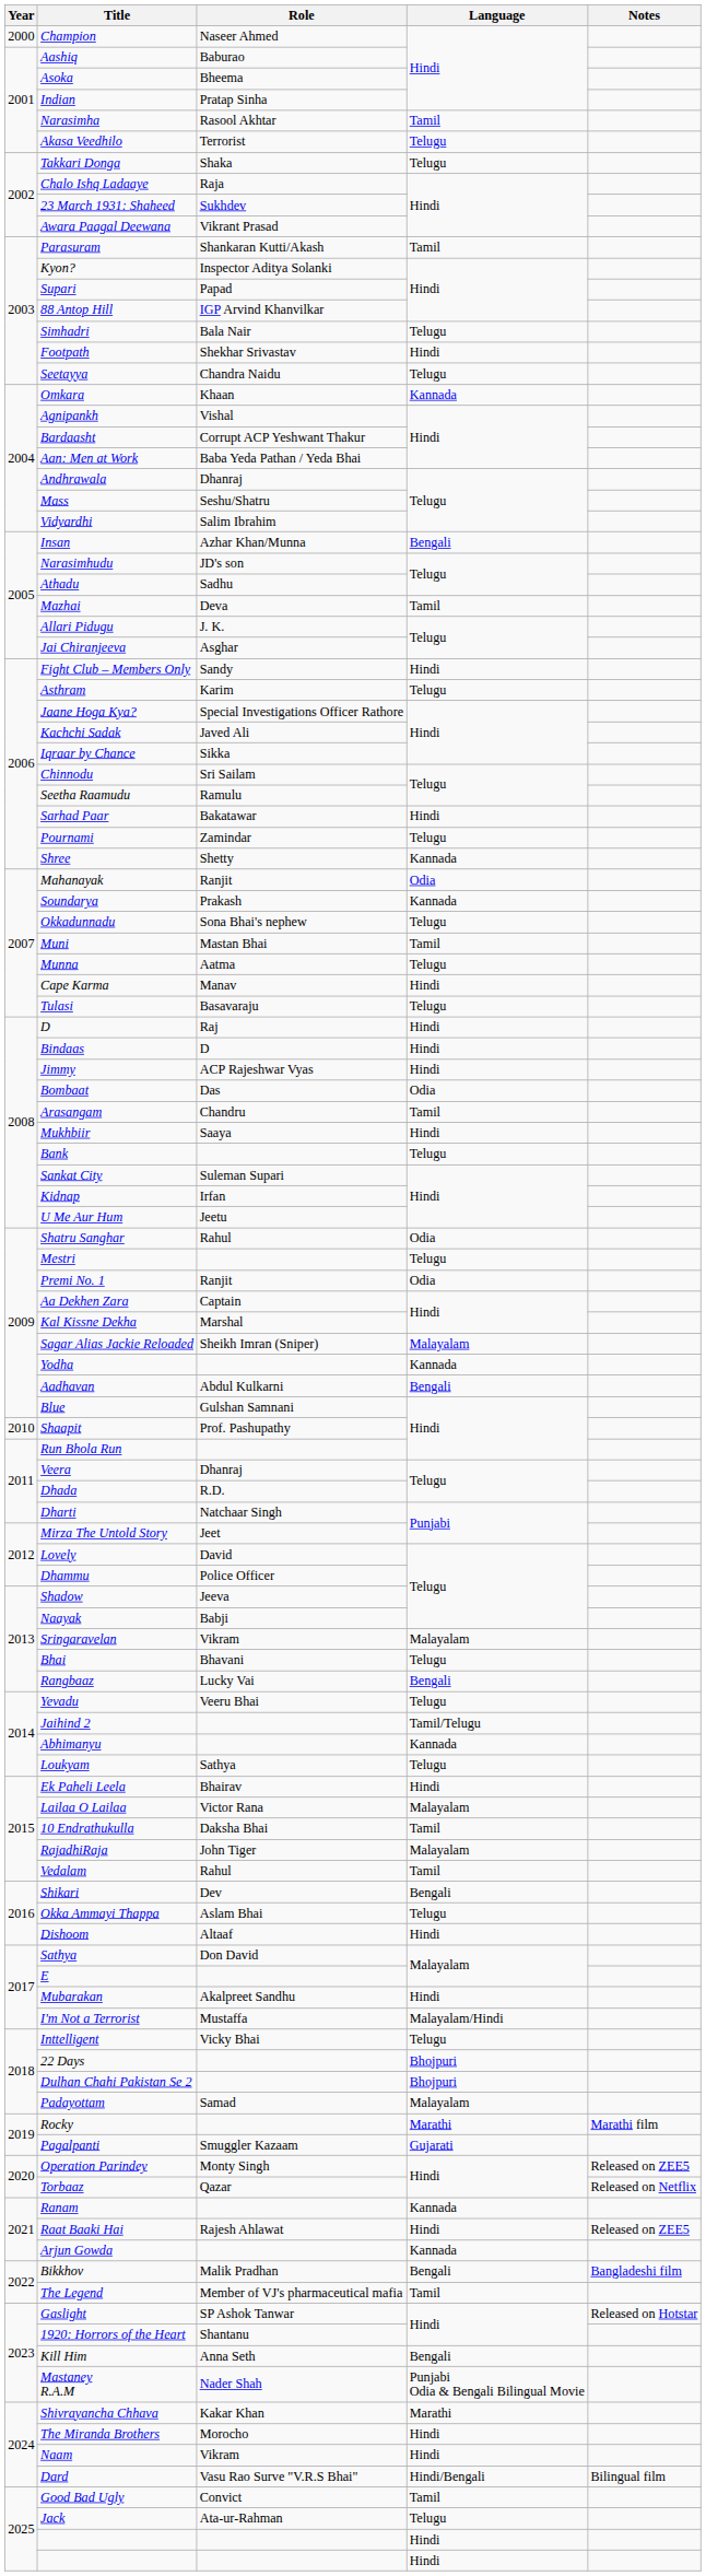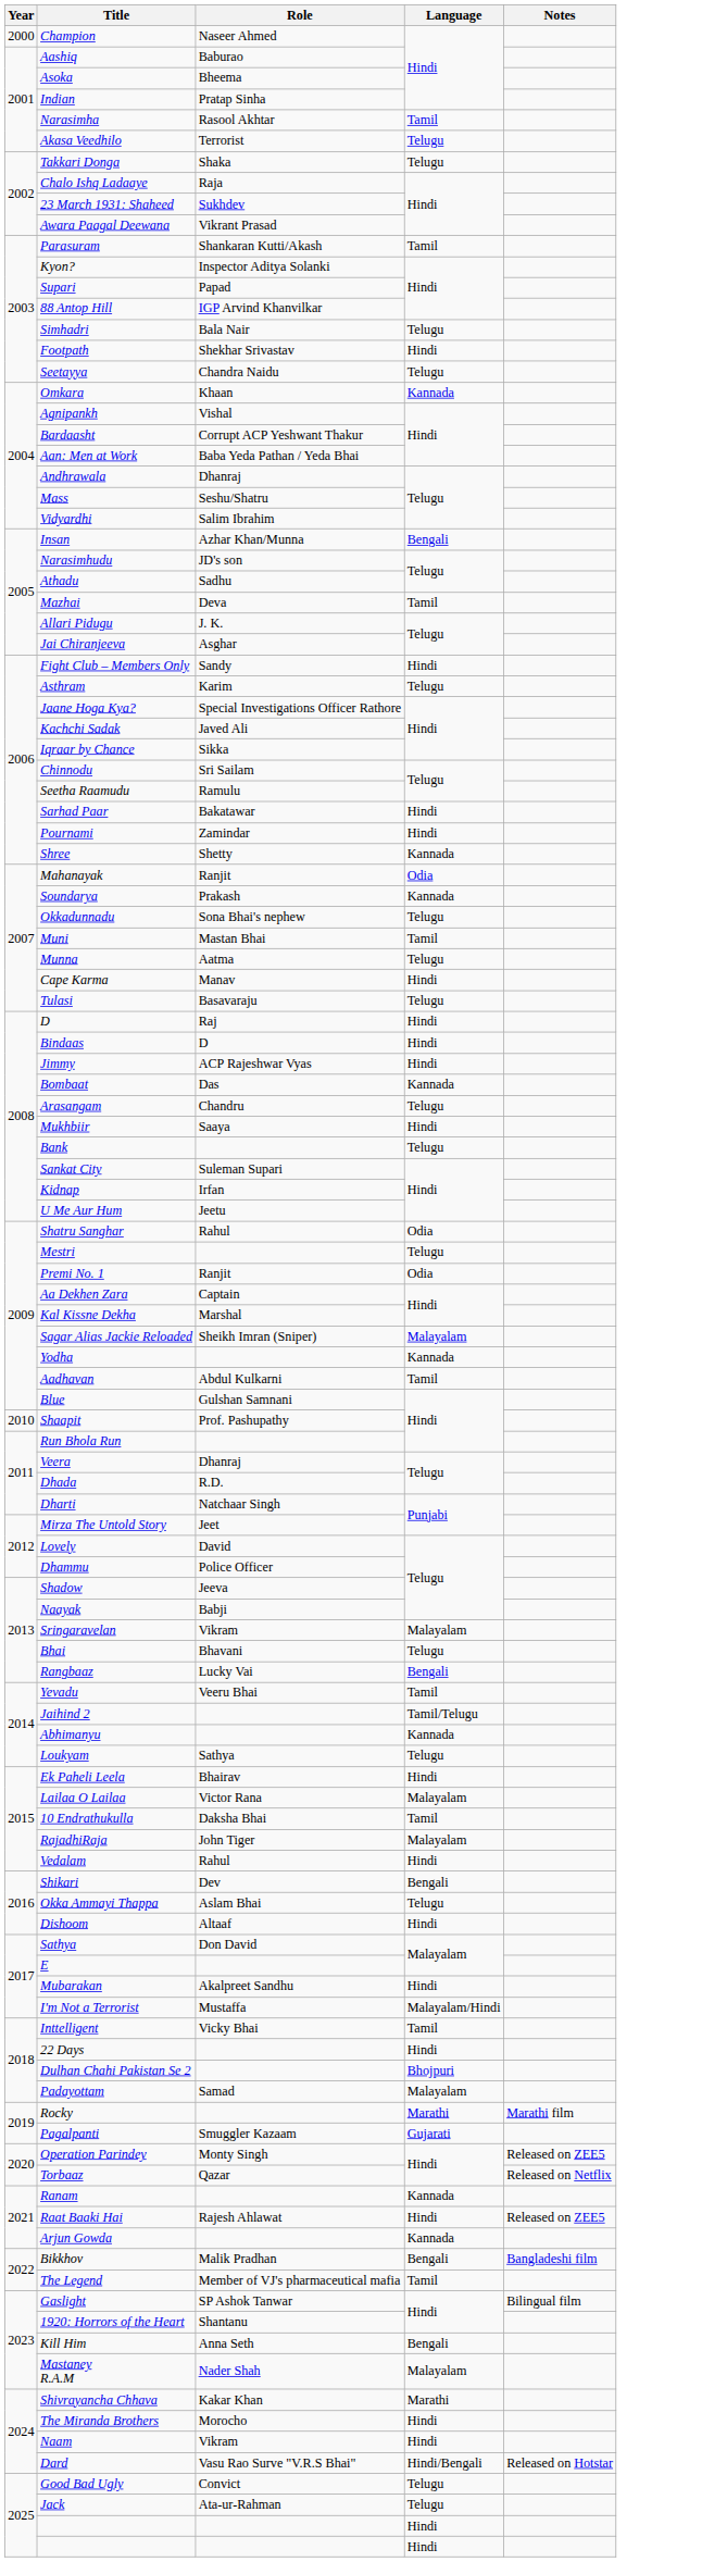 <table class="wikitable sortable sortable"">
 <tr>
 <th>Year</th>
 <th>Title</th>
 <th>Role</th>
 <th>Language</th>
 <th class="unsortable">Notes</th>
 </tr>
 <tr>
 <td>2000</td>
 <td><em><a href='#'>Champion</a></em></td>
 <td>Naseer Ahmed</td>
 <td rowspan="4"><a href='#'>Hindi</a></td>
 <td></td>
 </tr>
 <tr>
 <td rowspan=5>2001</td>
 <td><em><a href='#'>Aashiq</a></em></td>
 <td>Baburao</td>
 <td></td>
 </tr>
 <tr>
 <td><em><a href='#'>Asoka</a></em></td>
 <td>Bheema</td>
 <td></td>
 </tr>
 <tr>
 <td><em><a href='#'>Indian</a></em></td>
 <td>Pratap Sinha</td>
 <td></td>
 </tr>
 <tr>
 <td><em><a href='#'>Narasimha</a></em></td>
 <td>Rasool Akhtar</td>
 <td><a href='#'>Tamil</a></td>
 <td></td>
 </tr>
 <tr>
 <td><em><a href='#'>Akasa Veedhilo</a></em></td>
 <td>Terrorist</td>
 <td><a href='#'>Telugu</a></td>
 <td></td>
 </tr>
 <tr>
 <td rowspan=4>2002</td>
 <td><em><a href='#'>Takkari Donga</a></em></td>
 <td>Shaka</td>
 <td>Telugu</td>
 <td></td>
 </tr>
 <tr>
 <td><em><a href='#'>Chalo Ishq Ladaaye</a></em></td>
 <td>Raja</td>
 <td rowspan="3">Hindi</td>
 <td></td>
 </tr>
 <tr>
 <td><em><a href='#'>23 March 1931: Shaheed</a></em></td>
 <td><a href='#'>Sukhdev</a></td>
 <td></td>
 </tr>
 <tr>
 <td><em><a href='#'>Awara Paagal Deewana</a></em></td>
 <td>Vikrant Prasad</td>
 <td></td>
 </tr>
 <tr>
 <td rowspan=7>2003</td>
 <td><em><a href='#'>Parasuram</a></em></td>
 <td>Shankaran Kutti/Akash</td>
 <td>Tamil</td>
 <td></td>
 </tr>
 <tr>
 <td><em>Kyon?</em></td>
 <td>Inspector Aditya Solanki</td>
 <td rowspan="3">Hindi</td>
 <td></td>
 </tr>
 <tr>
 <td><em><a href='#'>Supari</a></em></td>
 <td>Papad</td>
 <td></td>
 </tr>
 <tr>
 <td><em><a href='#'>88 Antop Hill</a></em></td>
 <td><a href='#'>IGP</a> Arvind Khanvilkar</td>
 <td></td>
 </tr>
 <tr>
 <td><em><a href='#'>Simhadri</a></em></td>
 <td>Bala Nair</td>
 <td>Telugu</td>
 <td></td>
 </tr>
 <tr>
 <td><em><a href='#'>Footpath</a></em></td>
 <td>Shekhar Srivastav</td>
 <td>Hindi</td>
 <td></td>
 </tr>
 <tr>
 <td><em><a href='#'>Seetayya</a></em></td>
 <td>Chandra Naidu</td>
 <td>Telugu</td>
 <td></td>
 </tr>
 <tr>
 <td rowspan=7>2004</td>
 <td><em><a href='#'>Omkara</a></em></td>
 <td>Khaan</td>
 <td><a href='#'>Kannada</a></td>
 <td></td>
 </tr>
 <tr>
 <td><em><a href='#'>Agnipankh</a></em></td>
 <td>Vishal</td>
 <td rowspan="3">Hindi</td>
 <td></td>
 </tr>
 <tr>
 <td><em><a href='#'>Bardaasht</a></em></td>
 <td>Corrupt ACP Yeshwant Thakur</td>
 <td></td>
 </tr>
 <tr>
 <td><em><a href='#'>Aan: Men at Work</a></em></td>
 <td>Baba Yeda Pathan / Yeda Bhai</td>
 <td></td>
 </tr>
 <tr>
 <td><em><a href='#'>Andhrawala</a></em></td>
 <td>Dhanraj</td>
 <td rowspan="3">Telugu</td>
 <td></td>
 </tr>
 <tr>
 <td><em><a href='#'>Mass</a></em></td>
 <td>Seshu/Shatru</td>
 <td></td>
 </tr>
 <tr>
 <td><em><a href='#'>Vidyardhi</a></em></td>
 <td>Salim Ibrahim</td>
 <td></td>
 </tr>
 <tr>
 <td rowspan=6>2005</td>
 <td><em><a href='#'>Insan</a></em></td>
 <td>Azhar Khan/Munna</td>
 <td><a href='#'>Bengali</a></td>
 <td></td>
 </tr>
 <tr>
 <td><em><a href='#'>Narasimhudu</a></em></td>
 <td>JD's son</td>
 <td rowspan="2">Telugu</td>
 <td></td>
 </tr>
 <tr>
 <td><em><a href='#'>Athadu</a></em></td>
 <td>Sadhu</td>
 <td></td>
 </tr>
 <tr>
 <td><em><a href='#'>Mazhai</a></em></td>
 <td>Deva</td>
 <td>Tamil</td>
 <td></td>
 </tr>
 <tr>
 <td><em><a href='#'>Allari Pidugu</a></em></td>
 <td>J. K.</td>
 <td rowspan="2">Telugu</td>
 <td></td>
 </tr>
 <tr>
 <td><em><a href='#'>Jai Chiranjeeva</a></em></td>
 <td>Asghar</td>
 <td></td>
 </tr>
 <tr>
 <td rowspan=10>2006</td>
 <td><em><a href='#'>Fight Club – Members Only</a></em></td>
 <td>Sandy</td>
 <td>Hindi</td>
 <td></td>
 </tr>
 <tr>
 <td><em><a href='#'>Asthram</a></em></td>
 <td>Karim</td>
 <td>Telugu</td>
 <td></td>
 </tr>
 <tr>
 <td><em><a href='#'>Jaane Hoga Kya?</a></em></td>
 <td>Special Investigations Officer Rathore</td>
 <td rowspan="3">Hindi</td>
 <td></td>
 </tr>
 <tr>
 <td><em><a href='#'>Kachchi Sadak</a></em></td>
 <td>Javed Ali</td>
 <td></td>
 </tr>
 <tr>
 <td><em><a href='#'>Iqraar by Chance</a></em></td>
 <td>Sikka</td>
 <td></td>
 </tr>
 <tr>
 <td><em><a href='#'>Chinnodu</a></em></td>
 <td>Sri Sailam</td>
 <td rowspan="2">Telugu</td>
 <td></td>
 </tr>
 <tr>
 <td><em>Seetha Raamudu</em></td>
 <td>Ramulu</td>
 <td></td>
 </tr>
 <tr>
 <td><em><a href='#'>Sarhad Paar</a></em></td>
 <td>Bakatawar</td>
 <td>Hindi</td>
 <td></td>
 </tr>
 <tr>
 <td><em><a href='#'>Pournami</a></em></td>
 <td>Zamindar</td>
-<td>Telugu</td>
+<td>Hindi</td>
 <td></td>
 </tr>
 <tr>
 <td><em><a href='#'>Shree</a></em></td>
 <td>Shetty</td>
 <td>Kannada</td>
 <td></td>
 </tr>
 <tr>
 <td rowspan="7">2007</td>
 <td><em>Mahanayak</em></td>
 <td>Ranjit</td>
 <td><a href='#'>Odia</a></td>
 <td></td>
 </tr>
 <tr>
 <td><em><a href='#'>Soundarya</a></em></td>
 <td>Prakash</td>
 <td>Kannada</td>
 <td></td>
 </tr>
 <tr>
 <td><em><a href='#'>Okkadunnadu</a></em></td>
 <td>Sona Bhai's nephew</td>
 <td>Telugu</td>
 <td></td>
 </tr>
 <tr>
 <td><em><a href='#'>Muni</a></em></td>
 <td>Mastan Bhai</td>
 <td>Tamil</td>
 <td></td>
 </tr>
 <tr>
 <td><em><a href='#'>Munna</a></em></td>
 <td>Aatma</td>
 <td>Telugu</td>
 <td></td>
 </tr>
 <tr>
 <td><em>Cape Karma</em></td>
 <td>Manav</td>
 <td>Hindi</td>
 <td></td>
 </tr>
 <tr>
 <td><em><a href='#'>Tulasi</a></em></td>
 <td>Basavaraju</td>
 <td>Telugu</td>
 <td></td>
 </tr>
 <tr>
 <td rowspan=10>2008</td>
 <td><em>D</em></td>
 <td>Raj</td>
 <td>Hindi</td>
 <td></td>
 </tr>
 <tr>
 <td><em><a href='#'>Bindaas</a></em></td>
 <td>D</td>
 <td>Hindi</td>
 <td></td>
 </tr>
 <tr>
 <td><em><a href='#'>Jimmy</a></em></td>
 <td>ACP Rajeshwar Vyas</td>
 <td>Hindi</td>
 <td></td>
 </tr>
 <tr>
 <td><em><a href='#'>Bombaat</a></em></td>
 <td>Das</td>
-<td>Odia</td>
+<td>Kannada</td>
 <td></td>
 </tr>
 <tr>
 <td><em><a href='#'>Arasangam</a></em></td>
 <td>Chandru</td>
-<td>Tamil</td>
+<td>Telugu</td>
 <td></td>
 </tr>
 <tr>
 <td><em><a href='#'>Mukhbiir</a></em></td>
 <td>Saaya</td>
 <td>Hindi</td>
 <td></td>
 </tr>
 <tr>
 <td><em><a href='#'>Bank</a></em></td>
 <td></td>
 <td>Telugu</td>
 <td></td>
 </tr>
 <tr>
 <td><em><a href='#'>Sankat City</a></em></td>
 <td>Suleman Supari</td>
 <td rowspan="3">Hindi</td>
 <td></td>
 </tr>
 <tr>
 <td><em><a href='#'>Kidnap</a></em></td>
 <td>Irfan</td>
 <td></td>
 </tr>
 <tr>
 <td><em><a href='#'>U Me Aur Hum</a></em></td>
 <td>Jeetu</td>
 <td></td>
 </tr>
 <tr>
 <td rowspan=9>2009</td>
 <td><em><a href='#'>Shatru Sanghar</a></em></td>
 <td>Rahul</td>
 <td>Odia</td>
 <td></td>
 </tr>
 <tr>
 <td><em><a href='#'>Mestri</a></em></td>
 <td></td>
 <td>Telugu</td>
 <td></td>
 </tr>
 <tr>
 <td><em><a href='#'>Premi No. 1</a></em></td>
 <td>Ranjit</td>
 <td>Odia</td>
 <td></td>
 </tr>
 <tr>
 <td><em><a href='#'>Aa Dekhen Zara</a></em></td>
 <td>Captain</td>
 <td rowspan="2">Hindi</td>
 <td></td>
 </tr>
 <tr>
 <td><em><a href='#'>Kal Kissne Dekha</a></em></td>
 <td>Marshal</td>
 <td></td>
 </tr>
 <tr>
 <td><em><a href='#'>Sagar Alias Jackie Reloaded</a></em></td>
 <td>Sheikh Imran (Sniper)</td>
 <td><a href='#'>Malayalam</a></td>
 <td></td>
 </tr>
 <tr>
 <td><em><a href='#'>Yodha</a></em></td>
 <td></td>
 <td>Kannada</td>
 <td></td>
 </tr>
 <tr>
 <td><em><a href='#'>Aadhavan</a></em></td>
 <td>Abdul Kulkarni</td>
-<td><a href='#'>Bengali</a></td>
+<td>Tamil</td>
 <td></td>
 </tr>
 <tr>
 <td><em><a href='#'>Blue</a></em></td>
 <td>Gulshan Samnani</td>
 <td rowspan="3">Hindi</td>
 <td></td>
 </tr>
 <tr>
 <td>2010</td>
 <td><em><a href='#'>Shaapit</a></em></td>
 <td>Prof. Pashupathy</td>
 <td></td>
 </tr>
 <tr>
 <td rowspan="4">2011</td>
 <td><em><a href='#'>Run Bhola Run</a></em></td>
 <td></td>
 <td></td>
 </tr>
 <tr>
 <td><em><a href='#'>Veera</a></em></td>
 <td>Dhanraj</td>
 <td rowspan="2">Telugu</td>
 <td></td>
 </tr>
 <tr>
 <td><em><a href='#'>Dhada</a></em></td>
 <td>R.D.</td>
 <td></td>
 </tr>
 <tr>
 <td><em><a href='#'>Dharti</a></em></td>
 <td>Natchaar Singh</td>
 <td rowspan="2"><a href='#'>Punjabi</a></td>
 <td></td>
 </tr>
 <tr>
 <td rowspan=3>2012</td>
 <td><em><a href='#'>Mirza The Untold Story</a></em></td>
 <td>Jeet</td>
 <td></td>
 </tr>
 <tr>
 <td><em><a href='#'>Lovely</a></em></td>
 <td>David</td>
 <td rowspan="4">Telugu</td>
 <td></td>
 </tr>
 <tr>
 <td><em><a href='#'>Dhammu</a></em></td>
 <td>Police Officer</td>
 <td></td>
 </tr>
 <tr>
 <td rowspan=5>2013</td>
 <td><em><a href='#'>Shadow</a></em></td>
 <td>Jeeva</td>
 <td></td>
 </tr>
 <tr>
 <td><em><a href='#'>Naayak</a></em></td>
 <td>Babji</td>
 <td></td>
 </tr>
 <tr>
 <td><em><a href='#'>Sringaravelan</a></em></td>
 <td>Vikram</td>
 <td>Malayalam</td>
 <td></td>
 </tr>
 <tr>
 <td><em><a href='#'>Bhai</a></em></td>
 <td>Bhavani</td>
 <td>Telugu</td>
 <td></td>
 </tr>
 <tr>
 <td><em><a href='#'>Rangbaaz</a></em></td>
 <td>Lucky Vai</td>
 <td><a href='#'>Bengali</a></td>
 <td></td>
 </tr>
 <tr>
 <td rowspan=4>2014</td>
 <td><em><a href='#'>Yevadu</a></em></td>
 <td>Veeru Bhai</td>
-<td>Telugu</td>
+<td>Tamil</td>
 <td></td>
 </tr>
 <tr>
 <td><em><a href='#'>Jaihind 2</a></em></td>
 <td></td>
 <td>Tamil/Telugu</td>
 <td></td>
 </tr>
 <tr>
 <td><em><a href='#'>Abhimanyu</a></em></td>
 <td></td>
 <td>Kannada</td>
 <td></td>
 </tr>
 <tr>
 <td><em><a href='#'>Loukyam</a></em></td>
 <td>Sathya</td>
 <td>Telugu</td>
 <td></td>
 </tr>
 <tr>
 <td rowspan=5>2015</td>
 <td><em><a href='#'>Ek Paheli Leela</a></em></td>
 <td>Bhairav</td>
 <td>Hindi</td>
 <td></td>
 </tr>
 <tr>
 <td><em><a href='#'>Lailaa O Lailaa</a></em></td>
 <td>Victor Rana</td>
 <td>Malayalam</td>
 <td></td>
 </tr>
 <tr>
 <td><em><a href='#'>10 Endrathukulla</a></em></td>
 <td>Daksha Bhai</td>
 <td>Tamil</td>
 <td></td>
 </tr>
 <tr>
 <td><em><a href='#'>RajadhiRaja</a></em></td>
 <td>John Tiger</td>
 <td>Malayalam</td>
 <td></td>
 </tr>
 <tr>
 <td><em><a href='#'>Vedalam</a></em></td>
 <td>Rahul</td>
-<td>Tamil</td>
+<td>Hindi</td>
 <td></td>
 </tr>
 <tr>
 <td rowspan="3">2016</td>
 <td><em><a href='#'>Shikari</a></em></td>
 <td>Dev</td>
 <td>Bengali</td>
 <td></td>
 </tr>
 <tr>
 <td><em><a href='#'>Okka Ammayi Thappa</a></em></td>
 <td>Aslam Bhai</td>
 <td>Telugu</td>
 <td></td>
 </tr>
 <tr>
 <td><em><a href='#'>Dishoom</a></em></td>
 <td>Altaaf</td>
 <td>Hindi</td>
 <td></td>
 </tr>
 <tr>
 <td rowspan="4">2017</td>
 <td><em><a href='#'>Sathya</a></em></td>
 <td>Don David</td>
 <td rowspan="2">Malayalam</td>
 <td></td>
 </tr>
 <tr>
 <td><em><a href='#'>E</a></em></td>
 <td></td>
 <td></td>
 </tr>
 <tr>
 <td><em><a href='#'>Mubarakan</a></em></td>
 <td>Akalpreet Sandhu</td>
 <td>Hindi</td>
 <td></td>
 </tr>
 <tr>
 <td><em><a href='#'>I'm Not a Terrorist</a></em></td>
 <td>Mustaffa</td>
 <td>Malayalam/Hindi</td>
 <td></td>
 </tr>
 <tr>
 <td rowspan="4">2018</td>
 <td><em><a href='#'>Inttelligent</a></em></td>
 <td>Vicky Bhai</td>
-<td>Telugu</td>
+<td>Tamil</td>
 <td></td>
 </tr>
 <tr>
 <td><em>22 Days</em></td>
 <td></td>
-<td><a href='#'>Bhojpuri</a></td>
+<td>Hindi</td>
 <td></td>
 </tr>
 <tr>
 <td><em><a href='#'>Dulhan Chahi Pakistan Se 2</a></em></td>
 <td></td>
 <td><a href='#'>Bhojpuri</a></td>
 <td></td>
 </tr>
 <tr>
 <td><em><a href='#'>Padayottam</a></em></td>
 <td>Samad</td>
 <td>Malayalam</td>
 <td></td>
 </tr>
 <tr>
 <td rowspan="2">2019</td>
 <td><em>Rocky</em></td>
 <td></td>
 <td><a href='#'>Marathi</a></td>
 <td><a href='#'>Marathi</a> film</td>
 </tr>
 <tr>
 <td><em><a href='#'>Pagalpanti</a></em></td>
 <td>Smuggler Kazaam</td>
 <td><a href='#'>Gujarati</a></td>
 <td></td>
 </tr>
 <tr>
 <td rowspan="2">2020</td>
 <td><em><a href='#'>Operation Parindey</a></em></td>
 <td>Monty Singh</td>
 <td rowspan="2">Hindi</td>
 <td>Released on <a href='#'>ZEE5</a></td>
 </tr>
 <tr>
 <td><em><a href='#'>Torbaaz</a></em></td>
 <td>Qazar</td>
 <td>Released on <a href='#'>Netflix</a></td>
 </tr>
 <tr>
 <td rowspan="3">2021</td>
 <td><em><a href='#'>Ranam</a></em></td>
 <td></td>
 <td>Kannada</td>
 <td></td>
 </tr>
 <tr>
 <td><em><a href='#'>Raat Baaki Hai</a></em></td>
 <td>Rajesh Ahlawat</td>
 <td>Hindi</td>
 <td>Released on <a href='#'>ZEE5</a></td>
 </tr>
 <tr>
 <td><em><a href='#'>Arjun Gowda</a></em></td>
 <td></td>
 <td>Kannada</td>
 <td></td>
 </tr>
 <tr>
 <td rowspan="2">2022</td>
 <td><em>Bikkhov</em></td>
 <td>Malik Pradhan</td>
 <td>Bengali</td>
 <td><a href='#'>Bangladeshi film</a></td>
 </tr>
 <tr>
 <td><em><a href='#'>The Legend</a></em></td>
 <td>Member of VJ's pharmaceutical mafia</td>
 <td>Tamil</td>
 <td></td>
 </tr>
 <tr>
 <td rowspan="4">2023</td>
 <td><a href='#'><em>Gaslight</em></a></td>
 <td>SP Ashok Tanwar</td>
 <td rowspan="2">Hindi</td>
-<td>Released on <a href='#'>Hotstar</a></td>
+<td>Bilingual film</td>
 </tr>
 <tr>
 <td><em><a href='#'>1920: Horrors of the Heart</a></em></td>
 <td>Shantanu</td>
 <td></td>
 </tr>
 <tr>
 <td Kill Him (2023 film)><em>Kill Him</em></td>
 <td>Anna Seth</td>
 <td>Bengali</td>
 <td></td>
 </tr>
 <tr>
 <td><em><a href='#'>Mastaney</a></em><br><em>R.A.M</em></td>
 <td><a href='#'>Nader Shah</a></td>
-<td>Punjabi<br>Odia & Bengali Bilingual Movie</td>
+<td>Malayalam</td>
 <td></td>
 </tr>
 <tr>
 <td rowspan="4">2024</td>
 <td><em><a href='#'>Shivrayancha Chhava</a></em></td>
 <td>Kakar Khan</td>
 <td>Marathi</td>
 <td></td>
 </tr>
 <tr>
 <td><em><a href='#'>The Miranda Brothers</a></em></td>
 <td>Morocho</td>
 <td>Hindi</td>
 <td></td>
 </tr>
 <tr>
 <td><em><a href='#'>Naam</a></em></td>
 <td>Vikram</td>
 <td>Hindi</td>
 <td></td>
 </tr>
 <tr>
 <td><em><a href='#'>Dard</a></em></td>
 <td>Vasu Rao Surve "V.R.S Bhai"</td>
 <td>Hindi/Bengali</td>
-<td>Bilingual film</td>
+<td>Released on <a href='#'>Hotstar</a></td>
 </tr>
 <tr>
 <td rowspan="4">2025</td>
 <td><em><a href='#'>Good Bad Ugly</a></em></td>
 <td>Convict</td>
-<td>Tamil</td>
+<td>Telugu</td>
 <td></td>
 </tr>
 <tr>
 <td><em><a href='#'>Jack</a></em></td>
 <td>Ata-ur-Rahman</td>
 <td>Telugu</td>
 <td></td>
 </tr>
 <tr>
 <td></td>
 <td></td>
 <td>Hindi</td>
 <td></td>
 </tr>
 <tr>
 <td></td>
 <td></td>
 <td>Hindi</td>
 <td></td>
 </tr>
 </table>
